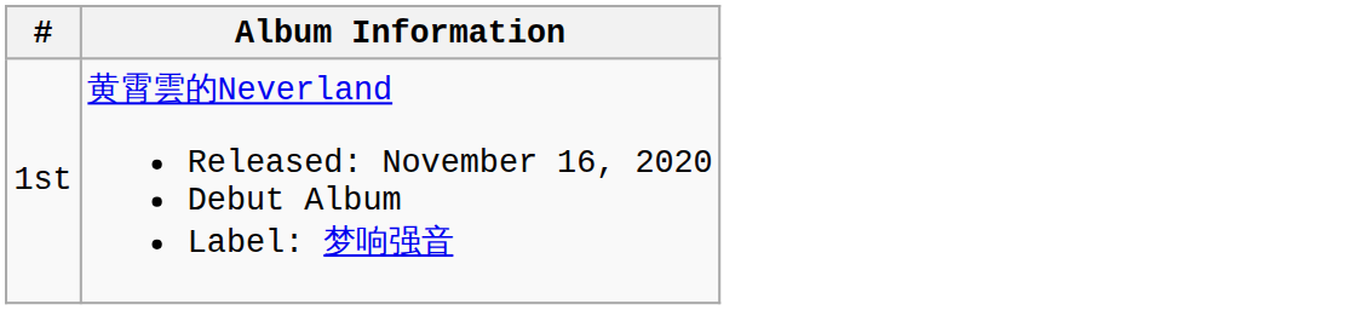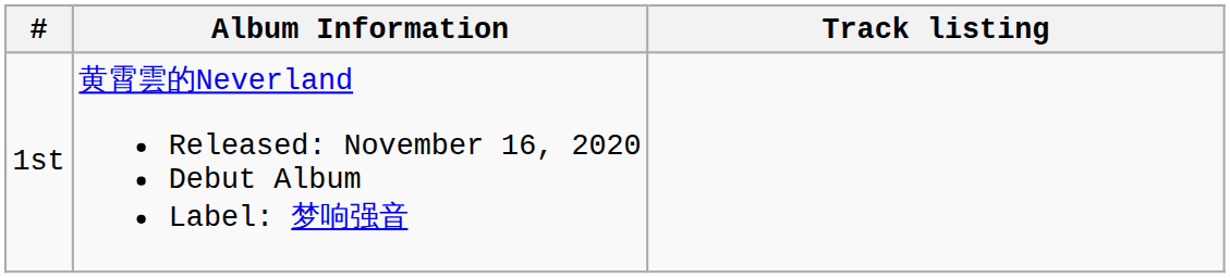 <table class="wikitable">
 <tr>
 <th>#</th>
 <th align="left">Album Information</th>
+<th align="left" width="250px">Track listing</th>
 </tr>
 <tr>
 <td>1st</td>
 <td align="left"><a href='#'>黄霄雲的Neverland</a><br><ul><li>Released: November 16, 2020</li><li>Debut Album</li><li>Label: <a href='#'>梦响强音</a></li></ul></td>
+<td style="font-size: 100%;"></td>
 </tr>
 </table>
